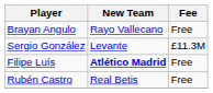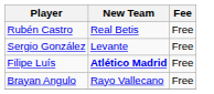 <table class=wikitable>
 <tr>
 <th>Player</th>
 <th>New Team</th>
 <th>Fee</th>
 </tr>
 <tr>
-<td> <a href='#'>Brayan Angulo</a></td>
-<td> <a href='#'>Rayo Vallecano</a></td>
+<td> <a href='#'>Rubén Castro</a></td>
+<td> <a href='#'>Real Betis</a></td>
 <td>Free</td>
 </tr>
 <tr>
 <td> <a href='#'>Sergio González</a></td>
 <td> <a href='#'>Levante</a></td>
-<td>£11.3M</td>
+<td>Free</td>
 </tr>
 <tr>
 <td> <a href='#'>Filipe Luís</a></td>
 <td><strong> <a href='#'>Atlético Madrid</a></strong></td>
 <td>Free</td>
 </tr>
 <tr>
-<td> <a href='#'>Rubén Castro</a></td>
-<td> <a href='#'>Real Betis</a></td>
+<td> <a href='#'>Brayan Angulo</a></td>
+<td> <a href='#'>Rayo Vallecano</a></td>
 <td>Free</td>
 </tr>
 <tr>
 </tr>
 </table>
